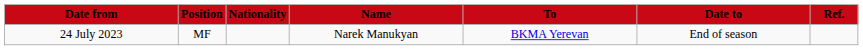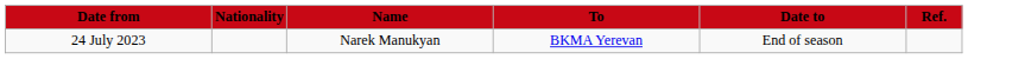 <table class="wikitable" style="text-align:center; font-size:90%; ">
 <tr>
 <th style="background:#C80815; color:black; width:200px;">Date from</th>
-<th style="background:#C80815; color:black; width:50px;">Position</th>
 <th style="background:#C80815; color:black; width:50px;">Nationality</th>
 <th style="background:#C80815; color:black; width:200px;">Name</th>
 <th style="background:#C80815; color:black; width:200px;">To</th>
 <th style="background:#C80815; color:black; width:200px;">Date to</th>
 <th style="background:#C80815; color:black; width:50px;">Ref.</th>
 </tr>
 <tr>
 <td>24 July 2023</td>
-<td>MF</td>
 <td></td>
 <td>Narek Manukyan</td>
 <td><a href='#'>BKMA Yerevan</a></td>
 <td>End of season</td>
 <td></td>
 </tr>
 </table>
